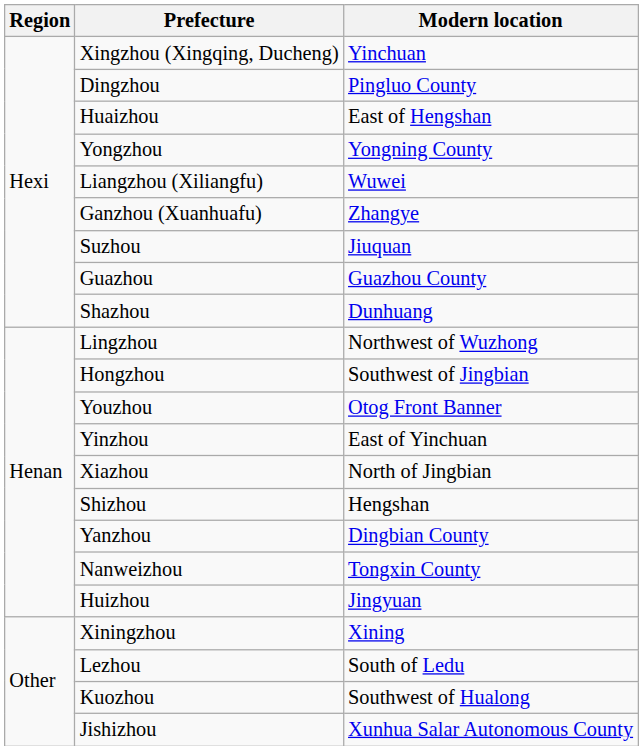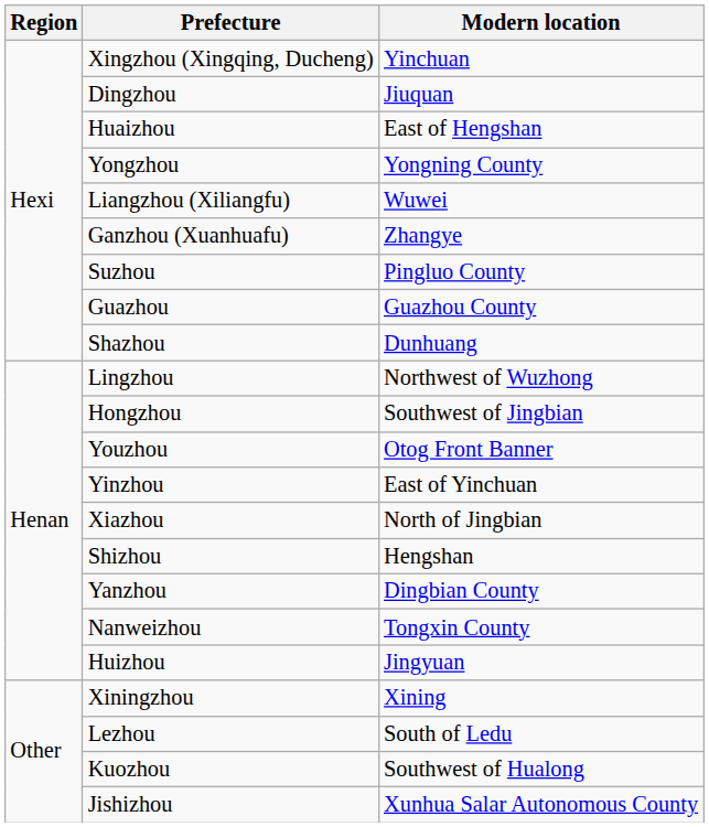 <table class="wikitable">
 <tr>
 <th>Region</th>
 <th>Prefecture</th>
 <th>Modern location</th>
 </tr>
 <tr>
 <td rowspan = 9>Hexi</td>
 <td>Xingzhou (Xingqing, Ducheng)</td>
 <td><a href='#'>Yinchuan</a></td>
 </tr>
 <tr>
 <td>Dingzhou</td>
-<td><a href='#'>Pingluo County</a></td>
+<td><a href='#'>Jiuquan</a></td>
 </tr>
 <tr>
 <td>Huaizhou</td>
 <td>East of <a href='#'>Hengshan</a></td>
 </tr>
 <tr>
 <td>Yongzhou</td>
 <td><a href='#'>Yongning County</a></td>
 </tr>
 <tr>
 <td>Liangzhou (Xiliangfu)</td>
 <td><a href='#'>Wuwei</a></td>
 </tr>
 <tr>
 <td>Ganzhou (Xuanhuafu)</td>
 <td><a href='#'>Zhangye</a></td>
 </tr>
 <tr>
 <td>Suzhou</td>
-<td><a href='#'>Jiuquan</a></td>
+<td><a href='#'>Pingluo County</a></td>
 </tr>
 <tr>
 <td>Guazhou</td>
 <td><a href='#'>Guazhou County</a></td>
 </tr>
 <tr>
 <td>Shazhou</td>
 <td><a href='#'>Dunhuang</a></td>
 </tr>
 <tr>
 <td rowspan=9>Henan</td>
 <td>Lingzhou</td>
 <td>Northwest of <a href='#'>Wuzhong</a></td>
 </tr>
 <tr>
 <td>Hongzhou</td>
 <td>Southwest of <a href='#'>Jingbian</a></td>
 </tr>
 <tr>
 <td>Youzhou</td>
 <td><a href='#'>Otog Front Banner</a></td>
 </tr>
 <tr>
 <td>Yinzhou</td>
 <td>East of Yinchuan</td>
 </tr>
 <tr>
 <td>Xiazhou</td>
 <td>North of Jingbian</td>
 </tr>
 <tr>
 <td>Shizhou</td>
 <td>Hengshan</td>
 </tr>
 <tr>
 <td>Yanzhou</td>
 <td><a href='#'>Dingbian County</a></td>
 </tr>
 <tr>
 <td>Nanweizhou</td>
 <td><a href='#'>Tongxin County</a></td>
 </tr>
 <tr>
 <td>Huizhou</td>
 <td><a href='#'>Jingyuan</a></td>
 </tr>
 <tr>
 <td rowspan=4>Other</td>
 <td>Xiningzhou</td>
 <td><a href='#'>Xining</a></td>
 </tr>
 <tr>
 <td>Lezhou</td>
 <td>South of <a href='#'>Ledu</a></td>
 </tr>
 <tr>
 <td>Kuozhou</td>
 <td>Southwest of <a href='#'>Hualong</a></td>
 </tr>
 <tr>
 <td>Jishizhou</td>
 <td><a href='#'>Xunhua Salar Autonomous County</a></td>
 </tr>
 </table>
